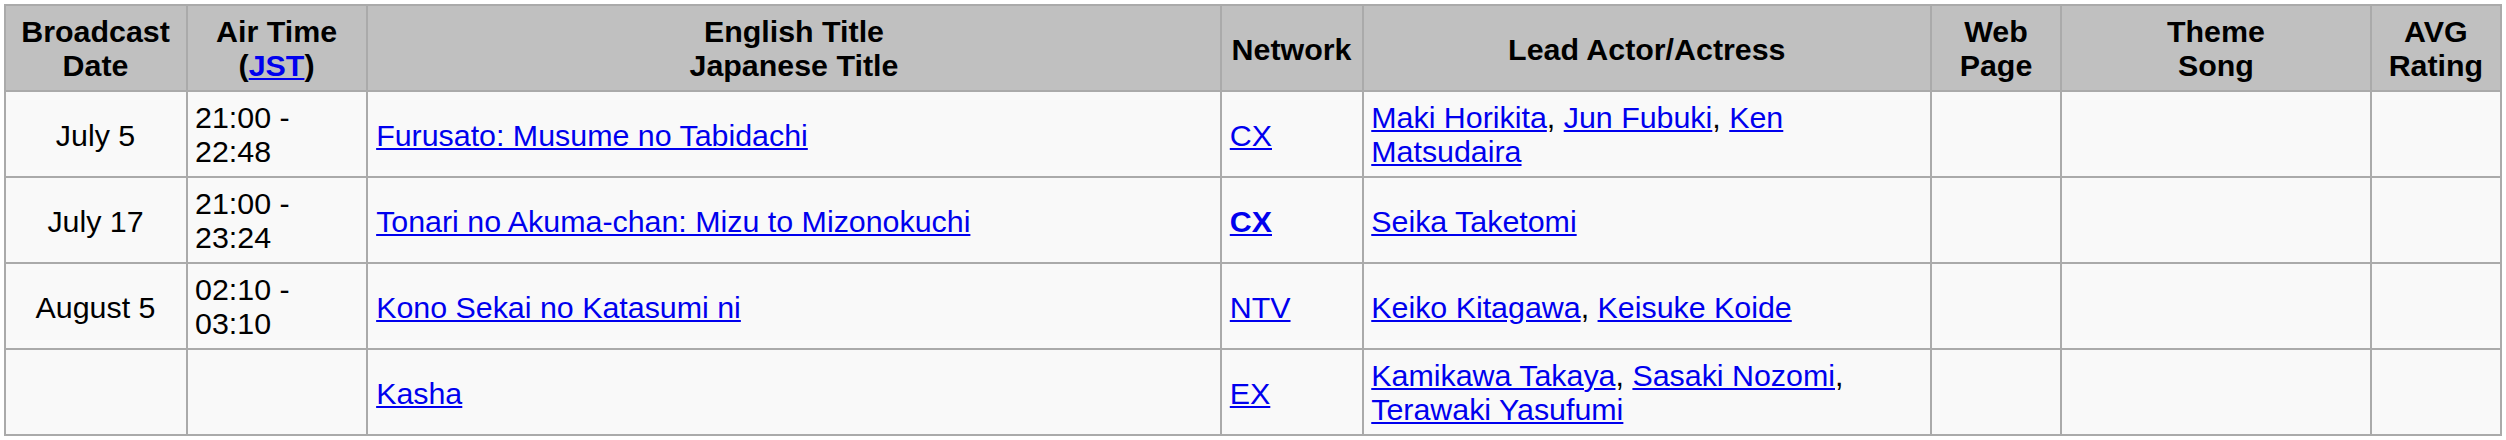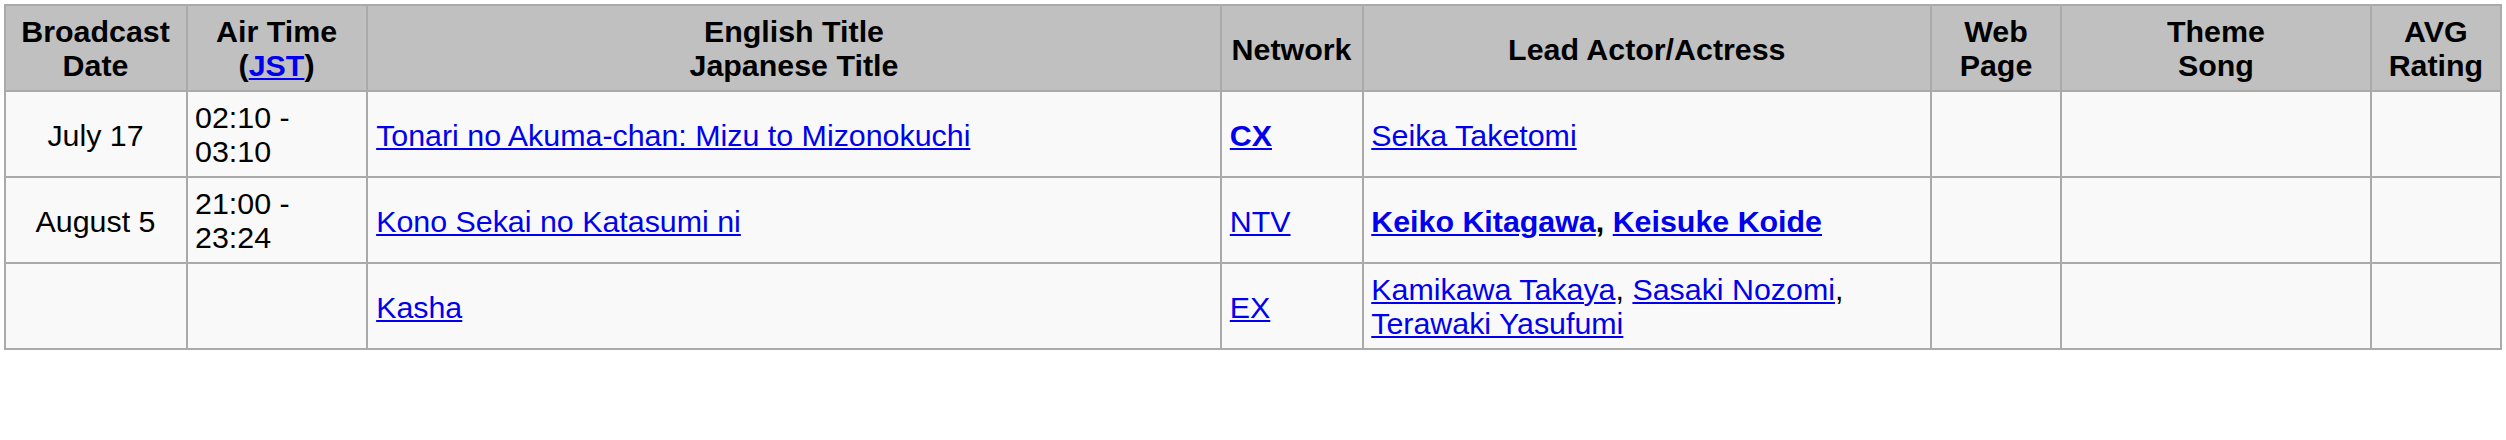 <table border="1"  cellpadding="4" cellspacing="0" style="margin: 1em 1em 1em 0; background: #F9F9F9; border: 1px #AAA solid; border-collapse: collapse; font-size: 95%;">
 <tr>
 <th align=center width=7% bgcolor="silver">Broadcast<br>Date</th>
 <th align=center width=7% bgcolor="silver">Air Time<br>(<a href='#'>JST</a>)</th>
 <th align=center width=33% bgcolor="silver">English Title<br>Japanese Title</th>
 <th align=center width=4% bgcolor="silver">Network</th>
 <th align=center width=22% bgcolor="silver">Lead Actor/Actress</th>
 <th align=center width=5% bgcolor="silver">Web<br>Page</th>
 <th align=center width=12% bgcolor="silver">Theme<br>Song</th>
 <th align=center width=5% bgcolor="silver">AVG<br>Rating</th>
 </tr>
 <tr>
-<td align=center>July 5</td>
-<td>21:00 - 22:48</td>
-<td><a href='#'>Furusato: Musume no Tabidachi</a> <br></td>
-<td><a href='#'>CX</a></td>
-<td><a href='#'>Maki Horikita</a>, <a href='#'>Jun Fubuki</a>, <a href='#'>Ken Matsudaira</a></td>
-<td></td>
-<td></td>
-<td></td>
-</tr>
-<tr>
 </tr>
 <tr>
 <td align=center>July 17</td>
-<td>21:00 - 23:24</td>
+<td>02:10 - 03:10</td>
 <td><a href='#'>Tonari no Akuma-chan: Mizu to Mizonokuchi</a> <br></td>
 <td><strong><a href='#'>CX</a></strong></td>
 <td><a href='#'>Seika Taketomi</a></td>
 <td></td>
 <td></td>
 <td></td>
 </tr>
 <tr>
 <td align=center>August 5</td>
-<td>02:10 - 03:10</td>
+<td>21:00 - 23:24</td>
 <td><a href='#'>Kono Sekai no Katasumi ni</a> <br></td>
 <td><a href='#'>NTV</a></td>
-<td><a href='#'>Keiko Kitagawa</a>, <a href='#'>Keisuke Koide</a></td>
+<td><strong><a href='#'>Keiko Kitagawa</a>, <a href='#'>Keisuke Koide</a></strong></td>
 <td></td>
 <td></td>
 <td></td>
 </tr>
 <tr>
 <td align=center></td>
 <td align=center></td>
 <td><a href='#'>Kasha</a> <br></td>
 <td><a href='#'>EX</a></td>
 <td><a href='#'>Kamikawa Takaya</a>, <a href='#'>Sasaki Nozomi</a>, <a href='#'>Terawaki Yasufumi</a></td>
 <td></td>
 <td></td>
 <td></td>
 </tr>
 <tr>
 </tr>
 </table>
